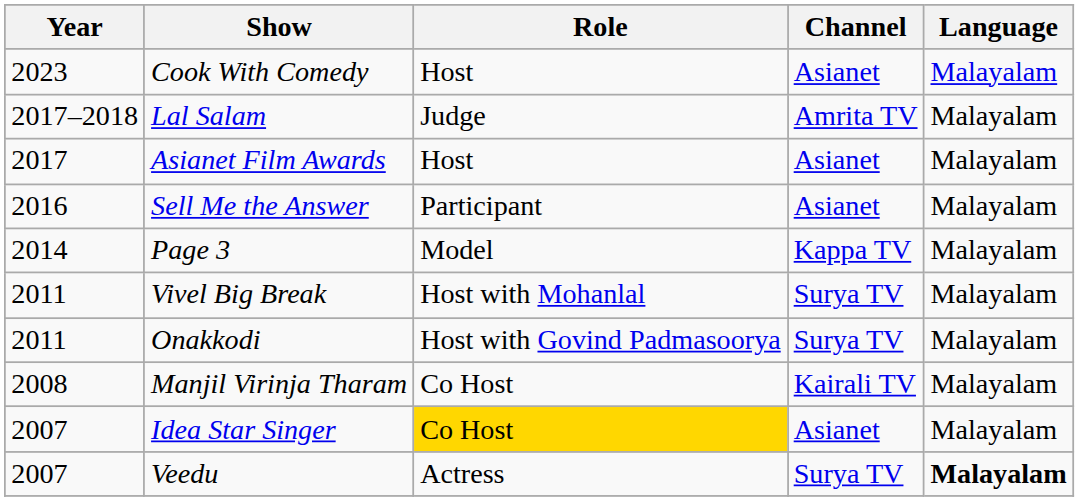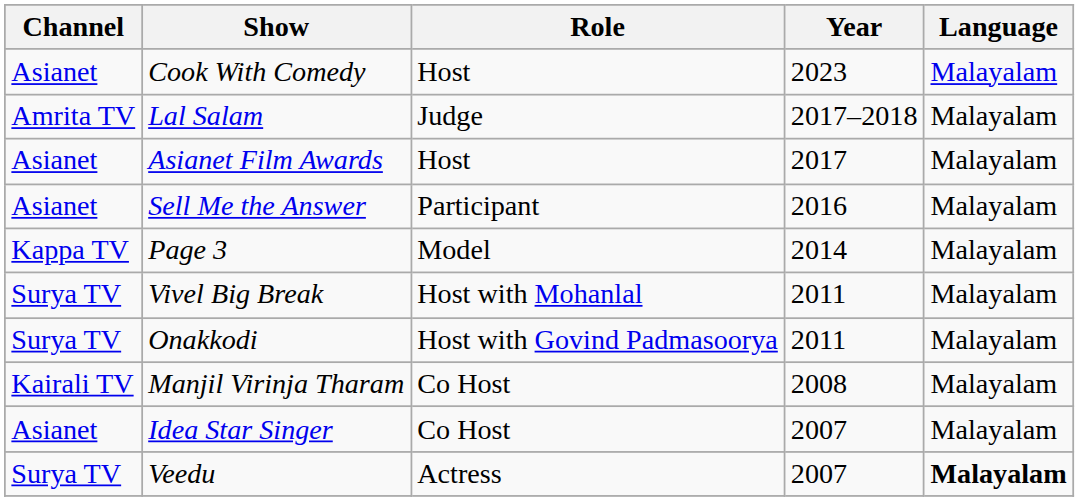 <table class="wikitable">
 <tr>
-<th>Year</th>
+<th>Channel</th>
 <th>Show</th>
 <th>Role</th>
-<th>Channel</th>
+<th>Year</th>
 <th>Language</th>
 </tr>
 <tr>
-<td>2023</td>
+<td><a href='#'>Asianet</a></td>
 <td><em>Cook With Comedy</em></td>
 <td>Host</td>
-<td><a href='#'>Asianet</a></td>
+<td>2023</td>
 <td><a href='#'>Malayalam</a></td>
 </tr>
 <tr>
-<td>2017–2018</td>
+<td><a href='#'>Amrita TV</a></td>
 <td><em><a href='#'>Lal Salam</a></em></td>
 <td>Judge</td>
-<td><a href='#'>Amrita TV</a></td>
+<td>2017–2018</td>
 <td>Malayalam</td>
 </tr>
 <tr>
-<td>2017</td>
+<td><a href='#'>Asianet</a></td>
 <td><em><a href='#'>Asianet Film Awards</a></em></td>
 <td>Host</td>
-<td><a href='#'>Asianet</a></td>
+<td>2017</td>
 <td>Malayalam</td>
 </tr>
 <tr>
-<td>2016</td>
+<td><a href='#'>Asianet</a></td>
 <td><em><a href='#'>Sell Me the Answer</a></em></td>
 <td>Participant</td>
-<td><a href='#'>Asianet</a></td>
+<td>2016</td>
 <td>Malayalam</td>
 </tr>
 <tr>
-<td>2014</td>
+<td><a href='#'>Kappa TV</a></td>
 <td><em>Page 3</em></td>
 <td>Model</td>
-<td><a href='#'>Kappa TV</a></td>
+<td>2014</td>
 <td>Malayalam</td>
 </tr>
 <tr>
-<td>2011</td>
+<td><a href='#'>Surya TV</a></td>
 <td><em>Vivel Big Break</em></td>
 <td>Host with <a href='#'>Mohanlal</a></td>
-<td><a href='#'>Surya TV</a></td>
+<td>2011</td>
 <td>Malayalam</td>
 </tr>
 <tr>
-<td>2011</td>
+<td><a href='#'>Surya TV</a></td>
 <td><em>Onakkodi</em></td>
 <td>Host with <a href='#'>Govind Padmasoorya</a></td>
-<td><a href='#'>Surya TV</a></td>
+<td>2011</td>
 <td>Malayalam</td>
 </tr>
 <tr>
-<td>2008</td>
+<td><a href='#'>Kairali TV</a></td>
 <td><em>Manjil Virinja Tharam</em></td>
 <td>Co Host</td>
-<td><a href='#'>Kairali TV</a></td>
+<td>2008</td>
 <td>Malayalam</td>
 </tr>
 <tr>
+<td><a href='#'>Asianet</a></td>
+<td><em><a href='#'>Idea Star Singer</a></em></td>
+<td>Co Host</td>
 <td>2007</td>
-<td><em><a href='#'>Idea Star Singer</a></em></td>
-<td style="background: gold;">Co Host</td>
-<td><a href='#'>Asianet</a></td>
 <td>Malayalam</td>
 </tr>
 <tr>
-<td>2007</td>
+<td><a href='#'>Surya TV</a></td>
 <td><em>Veedu</em></td>
 <td>Actress</td>
-<td><a href='#'>Surya TV</a></td>
+<td>2007</td>
 <td><strong>Malayalam</strong></td>
 </tr>
 </table>
